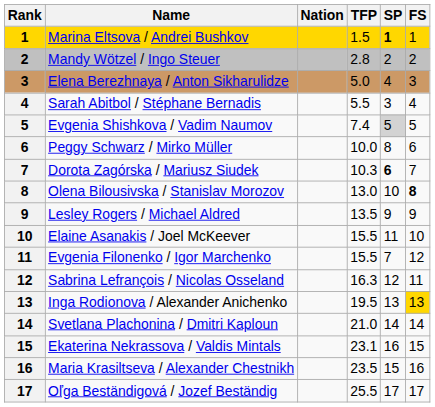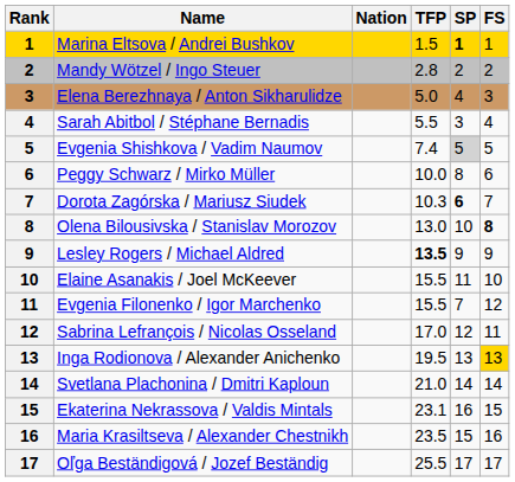 <table class="wikitable">
 <tr>
 <th>Rank</th>
 <th>Name</th>
 <th>Nation</th>
 <th>TFP</th>
 <th>SP</th>
 <th>FS</th>
 </tr>
 <tr bgcolor="gold">
 <td align="center"><strong>1</strong></td>
 <td><a href='#'>Marina Eltsova</a> / <a href='#'>Andrei Bushkov</a></td>
 <td></td>
 <td>1.5</td>
 <td><strong>1</strong></td>
 <td>1</td>
 </tr>
 <tr bgcolor="silver">
 <td align="center"><strong>2</strong></td>
 <td><a href='#'>Mandy Wötzel</a> / <a href='#'>Ingo Steuer</a></td>
 <td></td>
 <td>2.8</td>
 <td>2</td>
 <td>2</td>
 </tr>
 <tr bgcolor="cc9966">
 <td align="center"><strong>3</strong></td>
 <td><a href='#'>Elena Berezhnaya</a> / <a href='#'>Anton Sikharulidze</a></td>
 <td></td>
 <td>5.0</td>
 <td>4</td>
 <td>3</td>
 </tr>
 <tr>
 <th>4</th>
 <td><a href='#'>Sarah Abitbol</a> / <a href='#'>Stéphane Bernadis</a></td>
 <td></td>
 <td>5.5</td>
 <td>3</td>
 <td>4</td>
 </tr>
 <tr>
 <th>5</th>
 <td><a href='#'>Evgenia Shishkova</a> / <a href='#'>Vadim Naumov</a></td>
 <td></td>
 <td>7.4</td>
 <td style="background: lightgrey;">5</td>
 <td>5</td>
 </tr>
 <tr>
 <th>6</th>
 <td><a href='#'>Peggy Schwarz</a> / <a href='#'>Mirko Müller</a></td>
 <td></td>
 <td>10.0</td>
 <td>8</td>
 <td>6</td>
 </tr>
 <tr>
 <th>7</th>
 <td><a href='#'>Dorota Zagórska</a> / <a href='#'>Mariusz Siudek</a></td>
 <td></td>
 <td>10.3</td>
 <td><strong>6</strong></td>
 <td>7</td>
 </tr>
 <tr>
 <th>8</th>
 <td><a href='#'>Olena Bilousivska</a> / <a href='#'>Stanislav Morozov</a></td>
 <td></td>
 <td>13.0</td>
 <td>10</td>
 <td><strong>8</strong></td>
 </tr>
 <tr>
 <th>9</th>
 <td><a href='#'>Lesley Rogers</a> / <a href='#'>Michael Aldred</a></td>
 <td></td>
-<td>13.5</td>
+<td><strong>13.5</strong></td>
 <td>9</td>
 <td>9</td>
 </tr>
 <tr>
 <th>10</th>
 <td><a href='#'>Elaine Asanakis</a> / Joel McKeever</td>
 <td></td>
 <td>15.5</td>
 <td>11</td>
 <td>10</td>
 </tr>
 <tr>
 <th>11</th>
 <td><a href='#'>Evgenia Filonenko</a> / <a href='#'>Igor Marchenko</a></td>
 <td></td>
 <td>15.5</td>
 <td>7</td>
 <td>12</td>
 </tr>
 <tr>
 <th>12</th>
 <td><a href='#'>Sabrina Lefrançois</a> / <a href='#'>Nicolas Osseland</a></td>
 <td></td>
-<td>16.3</td>
+<td>17.0</td>
 <td>12</td>
 <td>11</td>
 </tr>
 <tr>
 <th>13</th>
 <td><a href='#'>Inga Rodionova</a> / Alexander Anichenko</td>
 <td></td>
 <td>19.5</td>
 <td>13</td>
 <td style="background: gold;">13</td>
 </tr>
 <tr>
 <th>14</th>
 <td><a href='#'>Svetlana Plachonina</a> / <a href='#'>Dmitri Kaploun</a></td>
 <td></td>
 <td>21.0</td>
 <td>14</td>
 <td>14</td>
 </tr>
 <tr>
 <th>15</th>
 <td><a href='#'>Ekaterina Nekrassova</a> / <a href='#'>Valdis Mintals</a></td>
 <td></td>
 <td>23.1</td>
 <td>16</td>
 <td>15</td>
 </tr>
 <tr>
 <th>16</th>
 <td><a href='#'>Maria Krasiltseva</a> / <a href='#'>Alexander Chestnikh</a></td>
 <td></td>
 <td>23.5</td>
 <td>15</td>
 <td>16</td>
 </tr>
 <tr>
 <th>17</th>
 <td><a href='#'>Oľga Beständigová</a> / <a href='#'>Jozef Beständig</a></td>
 <td></td>
 <td>25.5</td>
 <td>17</td>
 <td>17</td>
 </tr>
 </table>
